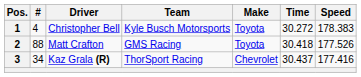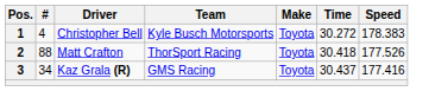 <table class="wikitable" style="font-size:95%">
 <tr>
 <th>Pos.</th>
 <th>#</th>
 <th>Driver</th>
 <th>Team</th>
 <th>Make</th>
 <th>Time</th>
 <th>Speed</th>
 </tr>
 <tr>
 <th>1</th>
 <td>4</td>
 <td><a href='#'>Christopher Bell</a></td>
 <td><a href='#'>Kyle Busch Motorsports</a></td>
 <td><a href='#'>Toyota</a></td>
 <td>30.272</td>
 <td>178.383</td>
 </tr>
 <tr>
 <th>2</th>
 <td>88</td>
 <td><a href='#'>Matt Crafton</a></td>
-<td><a href='#'>GMS Racing</a></td>
+<td><a href='#'>ThorSport Racing</a></td>
 <td><a href='#'>Toyota</a></td>
 <td>30.418</td>
 <td>177.526</td>
 </tr>
 <tr>
 <th>3</th>
 <td>34</td>
 <td><a href='#'>Kaz Grala</a> <strong>(R)</strong></td>
-<td><a href='#'>ThorSport Racing</a></td>
-<td><a href='#'>Chevrolet</a></td>
+<td><a href='#'>GMS Racing</a></td>
+<td><a href='#'>Toyota</a></td>
 <td>30.437</td>
 <td>177.416</td>
 </tr>
 <tr>
 <th colspan="7"></th>
 </tr>
 </table>
